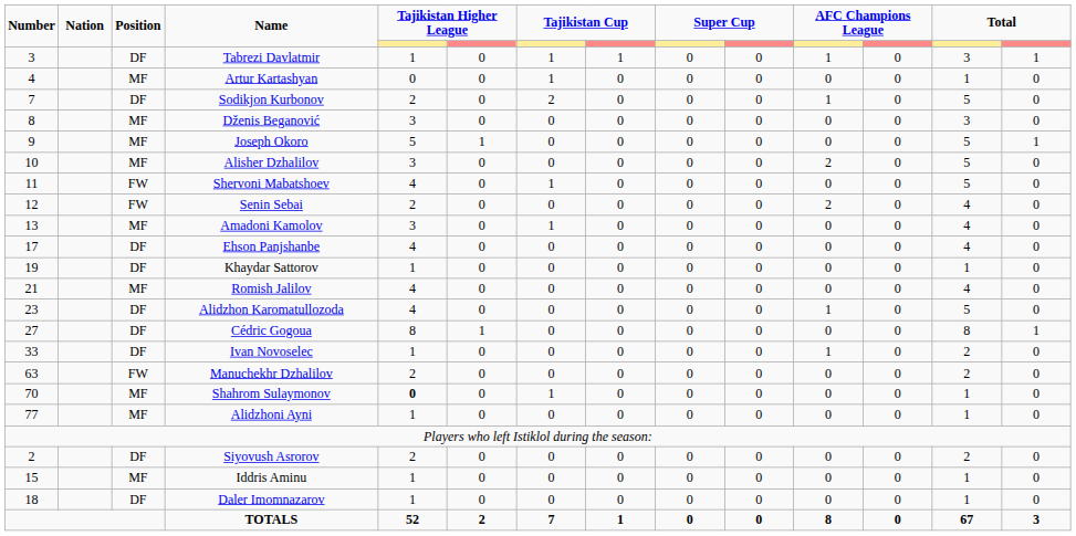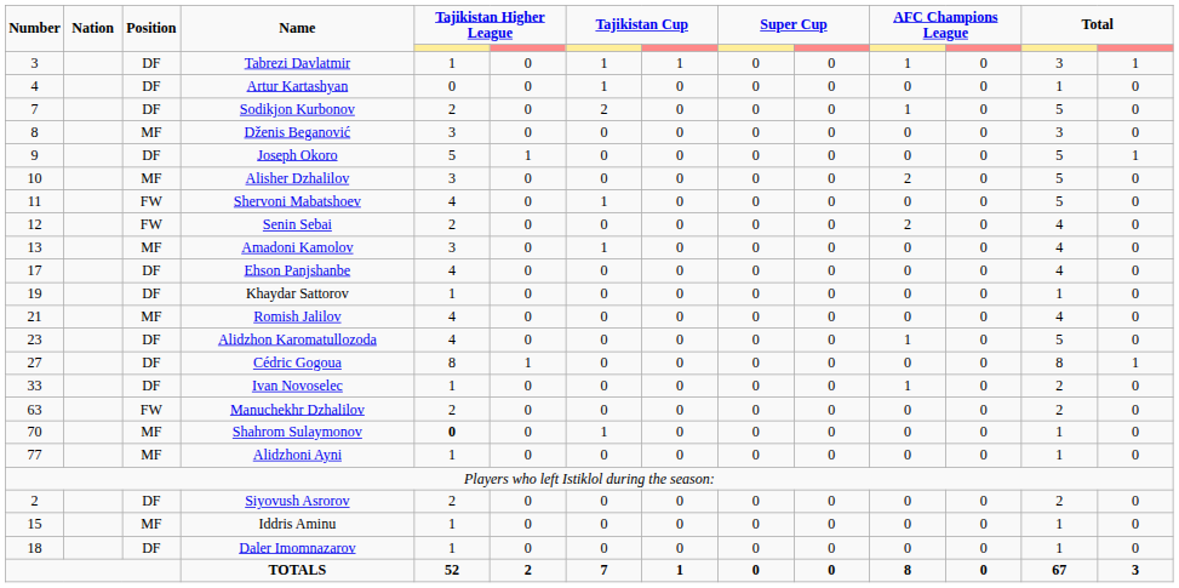 <table class="wikitable" style="text-align:center;">
 <tr>
 <td rowspan="2"  style="width:5%; text-align:center;"><strong>Number</strong></td>
 <td rowspan="2"  style="width:5%; text-align:center;"><strong>Nation</strong></td>
 <td rowspan="2"  style="width:5%; text-align:center;"><strong>Position</strong></td>
 <td rowspan="2"  style="width:20%; text-align:center;"><strong>Name</strong></td>
 <td colspan="2" style="text-align:center;"><strong><a href='#'>Tajikistan Higher League</a></strong></td>
 <td colspan="2" style="text-align:center;"><strong><a href='#'>Tajikistan Cup</a></strong></td>
 <td colspan="2" style="text-align:center;"><strong><a href='#'>Super Cup</a></strong></td>
 <td colspan="2" style="text-align:center;"><strong><a href='#'>AFC Champions League</a></strong></td>
 <td colspan="2" style="text-align:center;"><strong>Total</strong></td>
 </tr>
 <tr>
 <th style="width:60px; background:#fe9;"></th>
 <th style="width:60px; background:#ff8888;"></th>
 <th style="width:60px; background:#fe9;"></th>
 <th style="width:60px; background:#ff8888;"></th>
 <th style="width:60px; background:#fe9;"></th>
 <th style="width:60px; background:#ff8888;"></th>
 <th style="width:60px; background:#fe9;"></th>
 <th style="width:60px; background:#ff8888;"></th>
 <th style="width:60px; background:#fe9;"></th>
 <th style="width:60px; background:#ff8888;"></th>
 </tr>
 <tr>
 <td>3</td>
 <td></td>
 <td>DF</td>
 <td><a href='#'>Tabrezi Davlatmir</a></td>
 <td>1</td>
 <td>0</td>
 <td>1</td>
 <td>1</td>
 <td>0</td>
 <td>0</td>
 <td>1</td>
 <td>0</td>
 <td>3</td>
 <td>1</td>
 </tr>
 <tr>
 <td>4</td>
 <td></td>
-<td>MF</td>
+<td>DF</td>
 <td><a href='#'>Artur Kartashyan</a></td>
 <td>0</td>
 <td>0</td>
 <td>1</td>
 <td>0</td>
 <td>0</td>
 <td>0</td>
 <td>0</td>
 <td>0</td>
 <td>1</td>
 <td>0</td>
 </tr>
 <tr>
 <td>7</td>
 <td></td>
 <td>DF</td>
 <td><a href='#'>Sodikjon Kurbonov</a></td>
 <td>2</td>
 <td>0</td>
 <td>2</td>
 <td>0</td>
 <td>0</td>
 <td>0</td>
 <td>1</td>
 <td>0</td>
 <td>5</td>
 <td>0</td>
 </tr>
 <tr>
 <td>8</td>
 <td></td>
 <td>MF</td>
 <td><a href='#'>Dženis Beganović</a></td>
 <td>3</td>
 <td>0</td>
 <td>0</td>
 <td>0</td>
 <td>0</td>
 <td>0</td>
 <td>0</td>
 <td>0</td>
 <td>3</td>
 <td>0</td>
 </tr>
 <tr>
 <td>9</td>
 <td></td>
-<td>MF</td>
+<td>DF</td>
 <td><a href='#'>Joseph Okoro</a></td>
 <td>5</td>
 <td>1</td>
 <td>0</td>
 <td>0</td>
 <td>0</td>
 <td>0</td>
 <td>0</td>
 <td>0</td>
 <td>5</td>
 <td>1</td>
 </tr>
 <tr>
 <td>10</td>
 <td></td>
 <td>MF</td>
 <td><a href='#'>Alisher Dzhalilov</a></td>
 <td>3</td>
 <td>0</td>
 <td>0</td>
 <td>0</td>
 <td>0</td>
 <td>0</td>
 <td>2</td>
 <td>0</td>
 <td>5</td>
 <td>0</td>
 </tr>
 <tr>
 <td>11</td>
 <td></td>
 <td>FW</td>
 <td><a href='#'>Shervoni Mabatshoev</a></td>
 <td>4</td>
 <td>0</td>
 <td>1</td>
 <td>0</td>
 <td>0</td>
 <td>0</td>
 <td>0</td>
 <td>0</td>
 <td>5</td>
 <td>0</td>
 </tr>
 <tr>
 <td>12</td>
 <td></td>
 <td>FW</td>
 <td><a href='#'>Senin Sebai</a></td>
 <td>2</td>
 <td>0</td>
 <td>0</td>
 <td>0</td>
 <td>0</td>
 <td>0</td>
 <td>2</td>
 <td>0</td>
 <td>4</td>
 <td>0</td>
 </tr>
 <tr>
 <td>13</td>
 <td></td>
 <td>MF</td>
 <td><a href='#'>Amadoni Kamolov</a></td>
 <td>3</td>
 <td>0</td>
 <td>1</td>
 <td>0</td>
 <td>0</td>
 <td>0</td>
 <td>0</td>
 <td>0</td>
 <td>4</td>
 <td>0</td>
 </tr>
 <tr>
 <td>17</td>
 <td></td>
 <td>DF</td>
 <td><a href='#'>Ehson Panjshanbe</a></td>
 <td>4</td>
 <td>0</td>
 <td>0</td>
 <td>0</td>
 <td>0</td>
 <td>0</td>
 <td>0</td>
 <td>0</td>
 <td>4</td>
 <td>0</td>
 </tr>
 <tr>
 <td>19</td>
 <td></td>
 <td>DF</td>
 <td>Khaydar Sattorov</td>
 <td>1</td>
 <td>0</td>
 <td>0</td>
 <td>0</td>
 <td>0</td>
 <td>0</td>
 <td>0</td>
 <td>0</td>
 <td>1</td>
 <td>0</td>
 </tr>
 <tr>
 <td>21</td>
 <td></td>
 <td>MF</td>
 <td><a href='#'>Romish Jalilov</a></td>
 <td>4</td>
 <td>0</td>
 <td>0</td>
 <td>0</td>
 <td>0</td>
 <td>0</td>
 <td>0</td>
 <td>0</td>
 <td>4</td>
 <td>0</td>
 </tr>
 <tr>
 <td>23</td>
 <td></td>
 <td>DF</td>
 <td><a href='#'>Alidzhon Karomatullozoda</a></td>
 <td>4</td>
 <td>0</td>
 <td>0</td>
 <td>0</td>
 <td>0</td>
 <td>0</td>
 <td>1</td>
 <td>0</td>
 <td>5</td>
 <td>0</td>
 </tr>
 <tr>
 <td>27</td>
 <td></td>
 <td>DF</td>
 <td><a href='#'>Cédric Gogoua</a></td>
 <td>8</td>
 <td>1</td>
 <td>0</td>
 <td>0</td>
 <td>0</td>
 <td>0</td>
 <td>0</td>
 <td>0</td>
 <td>8</td>
 <td>1</td>
 </tr>
 <tr>
 <td>33</td>
 <td></td>
 <td>DF</td>
 <td><a href='#'>Ivan Novoselec</a></td>
 <td>1</td>
 <td>0</td>
 <td>0</td>
 <td>0</td>
 <td>0</td>
 <td>0</td>
 <td>1</td>
 <td>0</td>
 <td>2</td>
 <td>0</td>
 </tr>
 <tr>
 <td>63</td>
 <td></td>
 <td>FW</td>
 <td><a href='#'>Manuchekhr Dzhalilov</a></td>
 <td>2</td>
 <td>0</td>
 <td>0</td>
 <td>0</td>
 <td>0</td>
 <td>0</td>
 <td>0</td>
 <td>0</td>
 <td>2</td>
 <td>0</td>
 </tr>
 <tr>
 <td>70</td>
 <td></td>
 <td>MF</td>
 <td><a href='#'>Shahrom Sulaymonov</a></td>
 <td><strong>0</strong></td>
 <td>0</td>
 <td>1</td>
 <td>0</td>
 <td>0</td>
 <td>0</td>
 <td>0</td>
 <td>0</td>
 <td>1</td>
 <td>0</td>
 </tr>
 <tr>
 <td>77</td>
 <td></td>
 <td>MF</td>
 <td><a href='#'>Alidzhoni Ayni</a></td>
 <td>1</td>
 <td>0</td>
 <td>0</td>
 <td>0</td>
 <td>0</td>
 <td>0</td>
 <td>0</td>
 <td>0</td>
 <td>1</td>
 <td>0</td>
 </tr>
 <tr>
 <td colspan="14"><em>Players who left Istiklol during the season:</em></td>
 </tr>
 <tr>
 <td>2</td>
 <td></td>
 <td>DF</td>
 <td><a href='#'>Siyovush Asrorov</a></td>
 <td>2</td>
 <td>0</td>
 <td>0</td>
 <td>0</td>
 <td>0</td>
 <td>0</td>
 <td>0</td>
 <td>0</td>
 <td>2</td>
 <td>0</td>
 </tr>
 <tr>
 <td>15</td>
 <td></td>
 <td>MF</td>
 <td>Iddris Aminu</td>
 <td>1</td>
 <td>0</td>
 <td>0</td>
 <td>0</td>
 <td>0</td>
 <td>0</td>
 <td>0</td>
 <td>0</td>
 <td>1</td>
 <td>0</td>
 </tr>
 <tr>
 <td>18</td>
 <td></td>
 <td>DF</td>
 <td><a href='#'>Daler Imomnazarov</a></td>
 <td>1</td>
 <td>0</td>
 <td>0</td>
 <td>0</td>
 <td>0</td>
 <td>0</td>
 <td>0</td>
 <td>0</td>
 <td>1</td>
 <td>0</td>
 </tr>
 <tr>
 <td colspan="3"></td>
 <td><strong>TOTALS</strong></td>
 <td><strong>52</strong></td>
 <td><strong>2</strong></td>
 <td><strong>7</strong></td>
 <td><strong>1</strong></td>
 <td><strong>0</strong></td>
 <td><strong>0</strong></td>
 <td><strong>8</strong></td>
 <td><strong>0</strong></td>
 <td><strong>67</strong></td>
 <td><strong>3</strong></td>
 </tr>
 </table>
